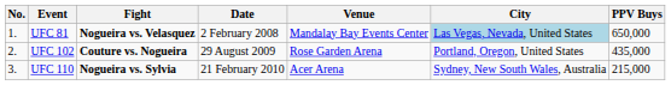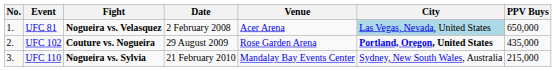 <table class="wikitable">
 <tr>
 <th>No.</th>
 <th>Event</th>
 <th>Fight</th>
 <th>Date</th>
 <th>Venue</th>
 <th>City</th>
 <th>PPV Buys</th>
 </tr>
 <tr>
 <td>1.</td>
 <td><a href='#'>UFC 81</a></td>
 <td><strong>Nogueira vs. Velasquez</strong></td>
 <td>2 February 2008</td>
-<td><a href='#'>Mandalay Bay Events Center</a></td>
+<td><a href='#'>Acer Arena</a></td>
 <td style="background: lightblue;"><a href='#'>Las Vegas, Nevada</a>, United States</td>
 <td>650,000</td>
 </tr>
 <tr>
 <td>2.</td>
 <td><a href='#'>UFC 102</a></td>
 <td><strong>Couture vs. Nogueira</strong></td>
 <td>29 August 2009</td>
 <td><a href='#'>Rose Garden Arena</a></td>
-<td><a href='#'>Portland, Oregon</a>, United States</td>
+<td><strong><a href='#'>Portland, Oregon</a>, United States</strong></td>
 <td>435,000</td>
 </tr>
 <tr>
 <td>3.</td>
 <td><a href='#'>UFC 110</a></td>
 <td><strong>Nogueira vs. Sylvia</strong></td>
 <td>21 February 2010</td>
-<td><a href='#'>Acer Arena</a></td>
+<td><a href='#'>Mandalay Bay Events Center</a></td>
 <td><a href='#'>Sydney, New South Wales</a>, Australia</td>
 <td>215,000</td>
 </tr>
 </table>
